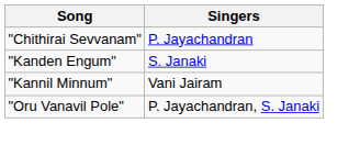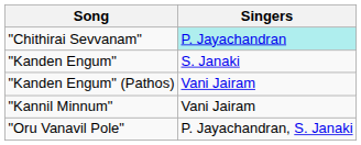 <table class="wikitable">
 <tr>
 <th>Song</th>
 <th>Singers</th>
 </tr>
 <tr>
 <td>"Chithirai Sevvanam"</td>
-<td><a href='#'>P. Jayachandran</a></td>
+<td style="background: paleturquoise;"><a href='#'>P. Jayachandran</a></td>
 </tr>
 <tr>
 <td>"Kanden Engum"</td>
 <td><a href='#'>S. Janaki</a></td>
+</tr>
+<tr>
+<td>"Kanden Engum" (Pathos)</td>
+<td><a href='#'>Vani Jairam</a></td>
 </tr>
 <tr>
 <td>"Kannil Minnum"</td>
 <td>Vani Jairam</td>
 </tr>
 <tr>
 <td>"Oru Vanavil Pole"</td>
 <td>P. Jayachandran, <a href='#'>S. Janaki</a></td>
 </tr>
 </table>
